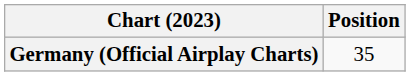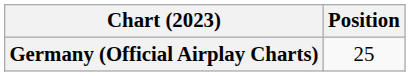 <table class="wikitable plainrowheaders" style="text-align:center">
 <tr>
 <th scope="col">Chart (2023)</th>
 <th scope="col">Position</th>
 </tr>
 <tr>
 <th scope="row">Germany (Official Airplay Charts)</th>
-<td>35</td>
+<td>25</td>
 </tr>
 </table>
